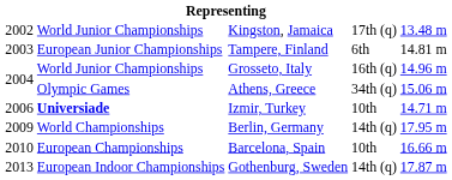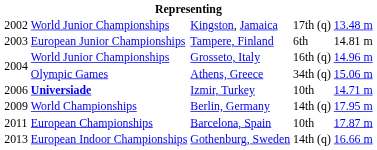 <table>
 <tr>
 <th colspan="5">Representing </th>
 </tr>
 <tr>
 <td>2002</td>
 <td><a href='#'>World Junior Championships</a></td>
 <td><a href='#'>Kingston</a>, <a href='#'>Jamaica</a></td>
 <td>17th (q)</td>
 <td><a href='#'>13.48 m</a></td>
 </tr>
 <tr>
 <td>2003</td>
 <td><a href='#'>European Junior Championships</a></td>
 <td><a href='#'>Tampere, Finland</a></td>
 <td>6th</td>
 <td>14.81 m</td>
 </tr>
 <tr>
 <td rowspan=2>2004</td>
 <td><a href='#'>World Junior Championships</a></td>
 <td><a href='#'>Grosseto, Italy</a></td>
 <td>16th (q)</td>
 <td><a href='#'>14.96 m</a></td>
 </tr>
 <tr>
 <td><a href='#'>Olympic Games</a></td>
 <td><a href='#'>Athens, Greece</a></td>
 <td>34th (q)</td>
 <td><a href='#'>15.06 m</a></td>
 </tr>
 <tr>
 <td>2006</td>
 <td><strong><a href='#'>Universiade</a></strong></td>
 <td><a href='#'>Izmir, Turkey</a></td>
 <td>10th</td>
 <td><a href='#'>14.71 m</a></td>
 </tr>
 <tr>
 <td>2009</td>
 <td><a href='#'>World Championships</a></td>
 <td><a href='#'>Berlin, Germany</a></td>
 <td>14th (q)</td>
 <td><a href='#'>17.95 m</a></td>
 </tr>
 <tr>
-<td>2010</td>
+<td>2011</td>
 <td><a href='#'>European Championships</a></td>
 <td><a href='#'>Barcelona, Spain</a></td>
 <td>10th</td>
-<td><a href='#'>16.66 m</a></td>
+<td><a href='#'>17.87 m</a></td>
 </tr>
 <tr>
 <td>2013</td>
 <td><a href='#'>European Indoor Championships</a></td>
 <td><a href='#'>Gothenburg, Sweden</a></td>
 <td>14th (q)</td>
-<td><a href='#'>17.87 m</a></td>
+<td><a href='#'>16.66 m</a></td>
 </tr>
 </table>
